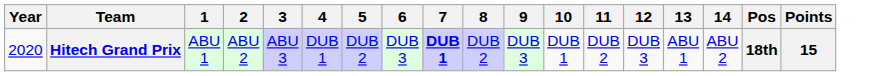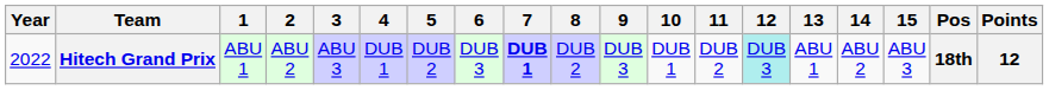 <table class="wikitable" style="text-align:center; font-size:85%;">
 <tr>
 <th>Year</th>
 <th>Team</th>
 <th>1</th>
 <th>2</th>
 <th>3</th>
 <th>4</th>
 <th>5</th>
 <th>6</th>
 <th>7</th>
 <th>8</th>
 <th>9</th>
 <th>10</th>
 <th>11</th>
 <th>12</th>
 <th>13</th>
 <th>14</th>
+<th>15</th>
 <th>Pos</th>
 <th>Points</th>
 </tr>
 <tr>
-<td><a href='#'>2020</a></td>
+<td><a href='#'>2022</a></td>
 <th nowrap><a href='#'>Hitech Grand Prix</a></th>
 <td style="background:#DFFFDF;"><a href='#'>ABU<br>1</a><br></td>
 <td style="background:#DFFFDF;"><a href='#'>ABU<br>2</a><br></td>
 <td style="background:#CFCFFF;"><a href='#'>ABU<br>3</a><br></td>
 <td style="background:#CFCFFF;"><a href='#'>DUB<br>1</a><br></td>
 <td style="background:#CFCFFF;"><a href='#'>DUB<br>2</a><br></td>
 <td style="background:#DFFFDF;"><a href='#'>DUB<br>3</a><br></td>
 <td style="background:#CFCFFF;"><strong><a href='#'>DUB<br>1</a><br></strong></td>
 <td style="background:#CFCFFF;"><a href='#'>DUB<br>2</a><br></td>
 <td style="background:#DFFFDF;"><a href='#'>DUB<br>3</a><br></td>
 <td><a href='#'>DUB<br>1</a></td>
 <td><a href='#'>DUB<br>2</a></td>
-<td><a href='#'>DUB<br>3</a></td>
+<td style="background: paleturquoise;"><a href='#'>DUB<br>3</a></td>
 <td><a href='#'>ABU<br>1</a></td>
 <td><a href='#'>ABU<br>2</a></td>
+<td><a href='#'>ABU<br>3</a></td>
 <th>18th</th>
-<th>15</th>
+<th>12</th>
 </tr>
 </table>
